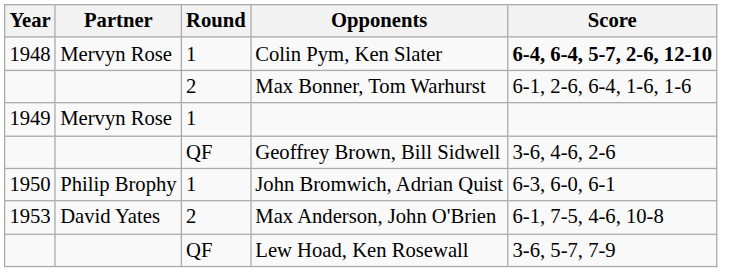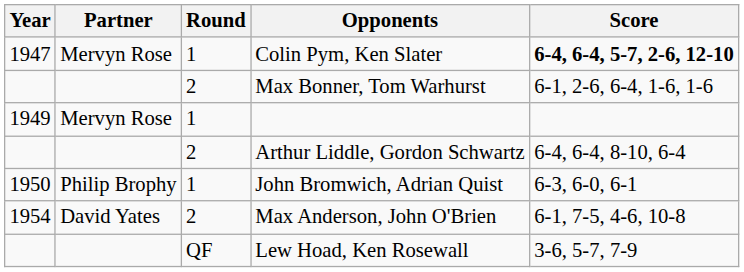 <table class="wikitable">
 <tr>
 <th>Year</th>
 <th>Partner</th>
 <th>Round</th>
 <th>Opponents</th>
 <th>Score</th>
 </tr>
 <tr>
-<td>1948</td>
+<td>1947</td>
 <td>Mervyn Rose</td>
 <td>1</td>
 <td>Colin Pym, Ken Slater</td>
 <td><strong>6-4, 6-4, 5-7, 2-6, 12-10</strong></td>
 </tr>
 <tr>
 <td></td>
 <td></td>
 <td>2</td>
 <td>Max Bonner, Tom Warhurst</td>
 <td>6-1, 2-6, 6-4, 1-6, 1-6</td>
 </tr>
 <tr>
 <td>1949</td>
 <td>Mervyn Rose</td>
 <td>1</td>
 <td></td>
 <td></td>
 </tr>
 <tr>
 <td></td>
 <td></td>
-<td>QF</td>
-<td>Geoffrey Brown, Bill Sidwell</td>
-<td>3-6, 4-6, 2-6</td>
+<td>2</td>
+<td>Arthur Liddle, Gordon Schwartz</td>
+<td>6-4, 6-4, 8-10, 6-4</td>
 </tr>
 <tr>
 <td>1950</td>
 <td>Philip Brophy</td>
 <td>1</td>
 <td>John Bromwich, Adrian Quist</td>
 <td>6-3, 6-0, 6-1</td>
 </tr>
 <tr>
-<td>1953</td>
+<td>1954</td>
 <td>David Yates</td>
 <td>2</td>
 <td>Max Anderson, John O'Brien</td>
 <td>6-1, 7-5, 4-6, 10-8</td>
 </tr>
 <tr>
 <td></td>
 <td></td>
 <td>QF</td>
 <td>Lew Hoad, Ken Rosewall</td>
 <td>3-6, 5-7, 7-9</td>
 </tr>
 </table>
